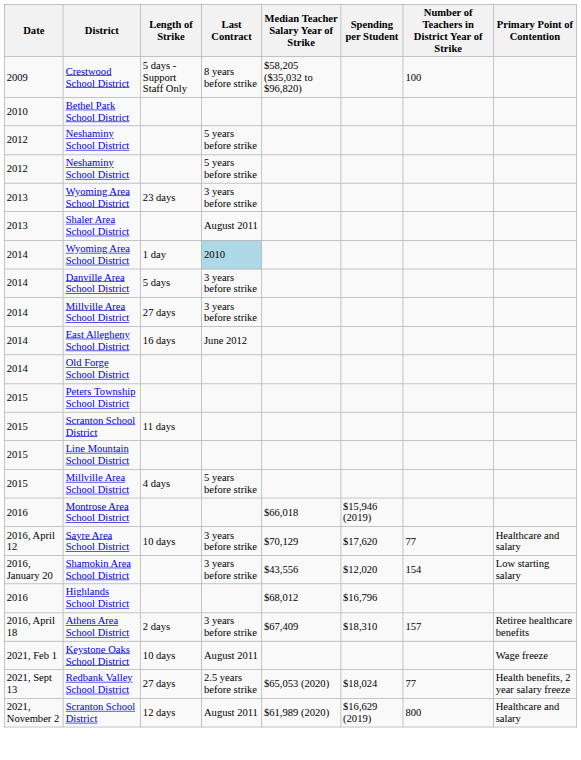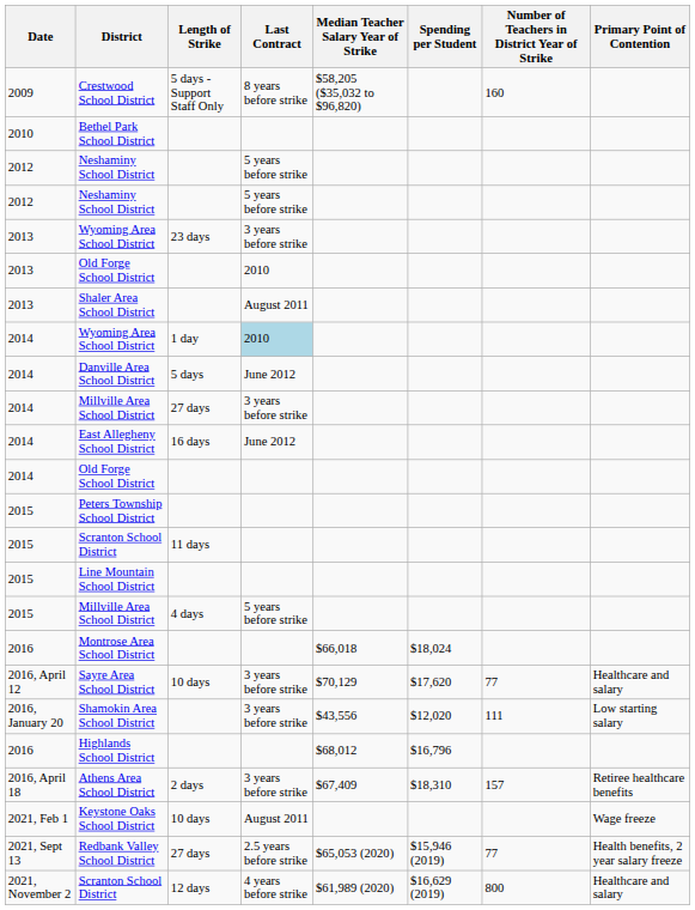 <table class="wikitable sortable">
 <tr>
 <th>Date</th>
 <th>District</th>
 <th>Length of Strike</th>
 <th>Last Contract</th>
 <th>Median Teacher Salary Year of Strike</th>
 <th>Spending per Student</th>
 <th>Number of Teachers in District Year of Strike</th>
 <th>Primary Point of Contention</th>
 </tr>
 <tr>
 <td>2009</td>
 <td><a href='#'>Crestwood School District</a></td>
 <td>5 days - Support Staff Only</td>
 <td>8 years before strike</td>
 <td>$58,205 ($35,032 to $96,820)</td>
 <td></td>
-<td>100</td>
+<td>160</td>
 <td></td>
 </tr>
 <tr>
 <td>2010</td>
 <td><a href='#'>Bethel Park School District</a></td>
 <td></td>
 <td></td>
 <td></td>
 <td></td>
 <td></td>
 <td></td>
 </tr>
 <tr>
 <td>2012</td>
 <td><a href='#'>Neshaminy School District</a></td>
 <td></td>
 <td>5 years before strike</td>
 <td></td>
 <td></td>
 <td></td>
 <td></td>
 </tr>
 <tr>
 <td>2012</td>
 <td><a href='#'>Neshaminy School District</a></td>
 <td></td>
 <td>5 years before strike</td>
 <td></td>
 <td></td>
 <td></td>
 <td></td>
 </tr>
 <tr>
 <td>2013</td>
 <td><a href='#'>Wyoming Area School District</a>  </td>
 <td>23 days</td>
 <td>3 years before strike</td>
 <td></td>
 <td></td>
 <td></td>
 <td></td>
 </tr>
 <tr>
 <td>2013</td>
+<td><a href='#'>Old Forge School District</a></td>
+<td></td>
+<td>2010</td>
+<td></td>
+<td></td>
+<td></td>
+<td></td>
+</tr>
+<tr>
+<td>2013</td>
 <td><a href='#'>Shaler Area School District</a></td>
 <td></td>
 <td>August 2011</td>
 <td></td>
 <td></td>
 <td></td>
 <td></td>
 </tr>
 <tr>
 <td>2014</td>
 <td><a href='#'>Wyoming Area School District</a></td>
 <td>1 day</td>
 <td style="background: lightblue;">2010</td>
 <td></td>
 <td></td>
 <td></td>
 <td></td>
 </tr>
 <tr>
 <td>2014</td>
 <td><a href='#'>Danville Area School District</a></td>
 <td>5 days</td>
-<td>3 years before strike</td>
+<td>June 2012</td>
 <td></td>
 <td></td>
 <td></td>
 <td></td>
 </tr>
 <tr>
 <td>2014</td>
 <td><a href='#'>Millville Area School District</a></td>
 <td>27 days</td>
 <td>3 years before strike</td>
 <td></td>
 <td></td>
 <td></td>
 <td></td>
 </tr>
 <tr>
 <td>2014</td>
 <td><a href='#'>East Allegheny School District</a></td>
 <td>16 days</td>
 <td>June 2012</td>
 <td></td>
 <td></td>
 <td></td>
 <td></td>
 </tr>
 <tr>
 <td>2014</td>
 <td><a href='#'>Old Forge School District</a></td>
 <td></td>
 <td></td>
 <td></td>
 <td></td>
 <td></td>
 <td></td>
 </tr>
 <tr>
 <td>2015</td>
 <td><a href='#'>Peters Township School District</a></td>
 <td></td>
 <td></td>
 <td></td>
 <td></td>
 <td></td>
 <td></td>
 </tr>
 <tr>
 <td>2015</td>
 <td><a href='#'>Scranton School District</a></td>
 <td>11 days</td>
 <td></td>
 <td></td>
 <td></td>
 <td></td>
 <td></td>
 </tr>
 <tr>
 <td>2015</td>
 <td><a href='#'>Line Mountain School District</a></td>
 <td></td>
 <td></td>
 <td></td>
 <td></td>
 <td></td>
 <td></td>
 </tr>
 <tr>
 <td>2015</td>
 <td><a href='#'>Millville Area School District</a></td>
 <td>4 days</td>
 <td>5 years before strike</td>
 <td></td>
 <td></td>
 <td></td>
 <td></td>
 </tr>
 <tr>
 <td>2016</td>
 <td><a href='#'>Montrose Area School District</a></td>
 <td></td>
 <td></td>
 <td>$66,018</td>
-<td>$15,946 (2019)</td>
+<td>$18,024</td>
 <td></td>
 <td></td>
 </tr>
 <tr>
 <td>2016, April 12</td>
 <td><a href='#'>Sayre Area School District</a></td>
 <td>10 days</td>
 <td>3 years before strike</td>
 <td>$70,129</td>
 <td>$17,620</td>
 <td>77</td>
 <td>Healthcare and salary</td>
 </tr>
 <tr>
 <td>2016, January 20</td>
 <td><a href='#'>Shamokin Area School District</a></td>
 <td></td>
 <td>3 years before strike</td>
 <td>$43,556</td>
 <td>$12,020</td>
-<td>154</td>
+<td>111</td>
 <td>Low starting salary</td>
 </tr>
 <tr>
 <td>2016</td>
 <td><a href='#'>Highlands School District</a></td>
 <td></td>
 <td></td>
 <td>$68,012</td>
 <td>$16,796</td>
 <td></td>
 <td></td>
 </tr>
 <tr>
 <td>2016, April 18</td>
 <td><a href='#'>Athens Area School District</a></td>
 <td>2 days</td>
 <td>3 years before strike</td>
 <td>$67,409</td>
 <td>$18,310</td>
 <td>157</td>
 <td>Retiree healthcare benefits</td>
 </tr>
 <tr>
 <td>2021, Feb 1</td>
 <td><a href='#'>Keystone Oaks School District</a></td>
 <td>10 days</td>
 <td>August 2011</td>
 <td></td>
 <td></td>
 <td></td>
 <td>Wage freeze</td>
 </tr>
 <tr>
 <td>2021, Sept 13</td>
 <td><a href='#'>Redbank Valley School District</a></td>
 <td>27 days</td>
 <td>2.5 years before strike</td>
 <td>$65,053 (2020)</td>
-<td>$18,024</td>
+<td>$15,946 (2019)</td>
 <td>77</td>
 <td>Health benefits, 2 year salary freeze</td>
 </tr>
 <tr>
 <td>2021, November 2</td>
 <td><a href='#'>Scranton School District</a></td>
 <td>12 days</td>
-<td>August 2011</td>
+<td>4 years before strike</td>
 <td>$61,989 (2020)</td>
 <td>$16,629 (2019)</td>
 <td>800</td>
 <td>Healthcare and salary </td>
 </tr>
 </table>
